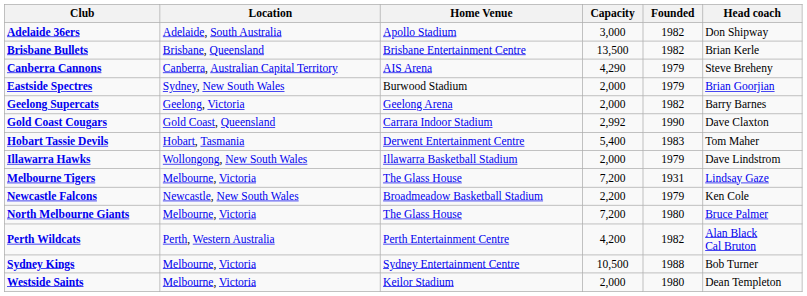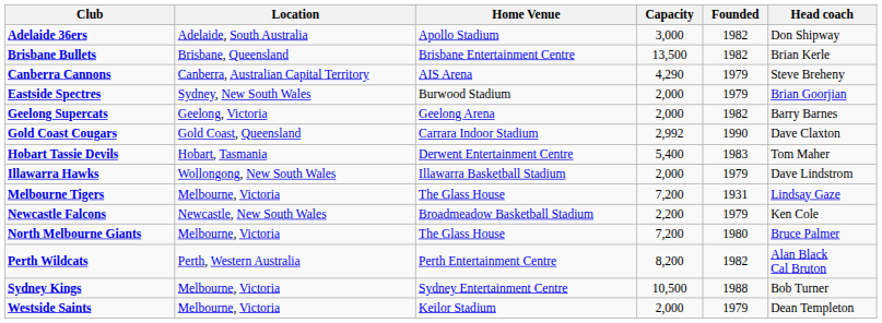 <table class="wikitable sortable" style="width:70%; text-align:left">
 <tr>
 <th>Club</th>
 <th>Location</th>
 <th>Home Venue</th>
 <th>Capacity</th>
 <th>Founded</th>
 <th>Head coach</th>
 </tr>
 <tr>
 <td><strong><a href='#'>Adelaide 36ers</a></strong></td>
 <td> <a href='#'>Adelaide</a>, <a href='#'>South Australia</a></td>
 <td><a href='#'>Apollo Stadium</a></td>
 <td align=center>3,000</td>
 <td align=center>1982</td>
 <td> Don Shipway</td>
 </tr>
 <tr>
 <td><strong><a href='#'>Brisbane Bullets</a></strong></td>
 <td> <a href='#'>Brisbane</a>, <a href='#'>Queensland</a></td>
 <td><a href='#'>Brisbane Entertainment Centre</a></td>
 <td align=center>13,500</td>
 <td align=center>1982</td>
 <td> Brian Kerle</td>
 </tr>
 <tr>
 <td><strong><a href='#'>Canberra Cannons</a></strong></td>
 <td> <a href='#'>Canberra</a>, <a href='#'>Australian Capital Territory</a></td>
 <td><a href='#'>AIS Arena</a></td>
 <td align=center>4,290</td>
 <td align=center>1979</td>
 <td> Steve Breheny </td>
 </tr>
 <tr>
 <td><strong><a href='#'>Eastside Spectres</a></strong></td>
 <td> <a href='#'>Sydney</a>, <a href='#'>New South Wales</a></td>
 <td>Burwood Stadium</td>
 <td align=center>2,000</td>
 <td align=center>1979</td>
 <td> <a href='#'>Brian Goorjian</a></td>
 </tr>
 <tr>
 <td><strong><a href='#'>Geelong Supercats</a></strong></td>
 <td> <a href='#'>Geelong</a>, <a href='#'>Victoria</a></td>
 <td><a href='#'>Geelong Arena</a></td>
 <td align=center>2,000</td>
 <td align=center>1982</td>
 <td> Barry Barnes </td>
 </tr>
 <tr>
 <td><strong><a href='#'>Gold Coast Cougars</a></strong></td>
 <td> <a href='#'>Gold Coast</a>, <a href='#'>Queensland</a></td>
 <td><a href='#'>Carrara Indoor Stadium</a></td>
 <td align=center>2,992</td>
 <td align=center>1990</td>
 <td> Dave Claxton</td>
 </tr>
 <tr>
 <td><strong><a href='#'>Hobart Tassie Devils</a></strong></td>
 <td> <a href='#'>Hobart</a>, <a href='#'>Tasmania</a></td>
 <td><a href='#'>Derwent Entertainment Centre</a></td>
 <td align=center>5,400</td>
 <td align=center>1983</td>
 <td> Tom Maher </td>
 </tr>
 <tr>
 <td><strong><a href='#'>Illawarra Hawks</a></strong></td>
 <td> <a href='#'>Wollongong</a>, <a href='#'>New South Wales</a></td>
 <td><a href='#'>Illawarra Basketball Stadium</a></td>
 <td align=center>2,000</td>
 <td align=center>1979</td>
 <td> Dave Lindstrom</td>
 </tr>
 <tr>
 <td><strong><a href='#'>Melbourne Tigers</a></strong></td>
 <td> <a href='#'>Melbourne</a>, <a href='#'>Victoria</a></td>
 <td><a href='#'>The Glass House</a></td>
 <td align=center>7,200</td>
 <td align=center>1931</td>
 <td> <a href='#'>Lindsay Gaze</a></td>
 </tr>
 <tr>
 <td><strong><a href='#'>Newcastle Falcons</a></strong></td>
 <td> <a href='#'>Newcastle</a>, <a href='#'>New South Wales</a></td>
 <td><a href='#'>Broadmeadow Basketball Stadium</a></td>
 <td align=center>2,200</td>
 <td align=center>1979</td>
 <td> Ken Cole</td>
 </tr>
 <tr>
 <td><strong><a href='#'>North Melbourne Giants</a></strong></td>
 <td> <a href='#'>Melbourne</a>, <a href='#'>Victoria</a></td>
 <td><a href='#'>The Glass House</a></td>
 <td align=center>7,200</td>
 <td align=center>1980</td>
 <td> <a href='#'>Bruce Palmer</a></td>
 </tr>
 <tr>
 <td><strong><a href='#'>Perth Wildcats</a></strong></td>
 <td> <a href='#'>Perth</a>, <a href='#'>Western Australia</a></td>
 <td><a href='#'>Perth Entertainment Centre</a></td>
-<td align=center>4,200</td>
+<td align=center>8,200</td>
 <td align=center>1982</td>
 <td> <a href='#'>Alan Black</a><br> <a href='#'>Cal Bruton</a></td>
 </tr>
 <tr>
 <td><strong><a href='#'>Sydney Kings</a></strong></td>
 <td> <a href='#'>Melbourne</a>, <a href='#'>Victoria</a></td>
 <td><a href='#'>Sydney Entertainment Centre</a></td>
 <td align=center>10,500</td>
 <td align=center>1988</td>
 <td> Bob Turner</td>
 </tr>
 <tr>
 <td><strong><a href='#'>Westside Saints</a></strong></td>
 <td> <a href='#'>Melbourne</a>, <a href='#'>Victoria</a></td>
 <td><a href='#'>Keilor Stadium</a></td>
 <td align=center>2,000</td>
-<td align=center>1980</td>
+<td align=center>1979</td>
 <td> Dean Templeton</td>
 </tr>
 </table>
